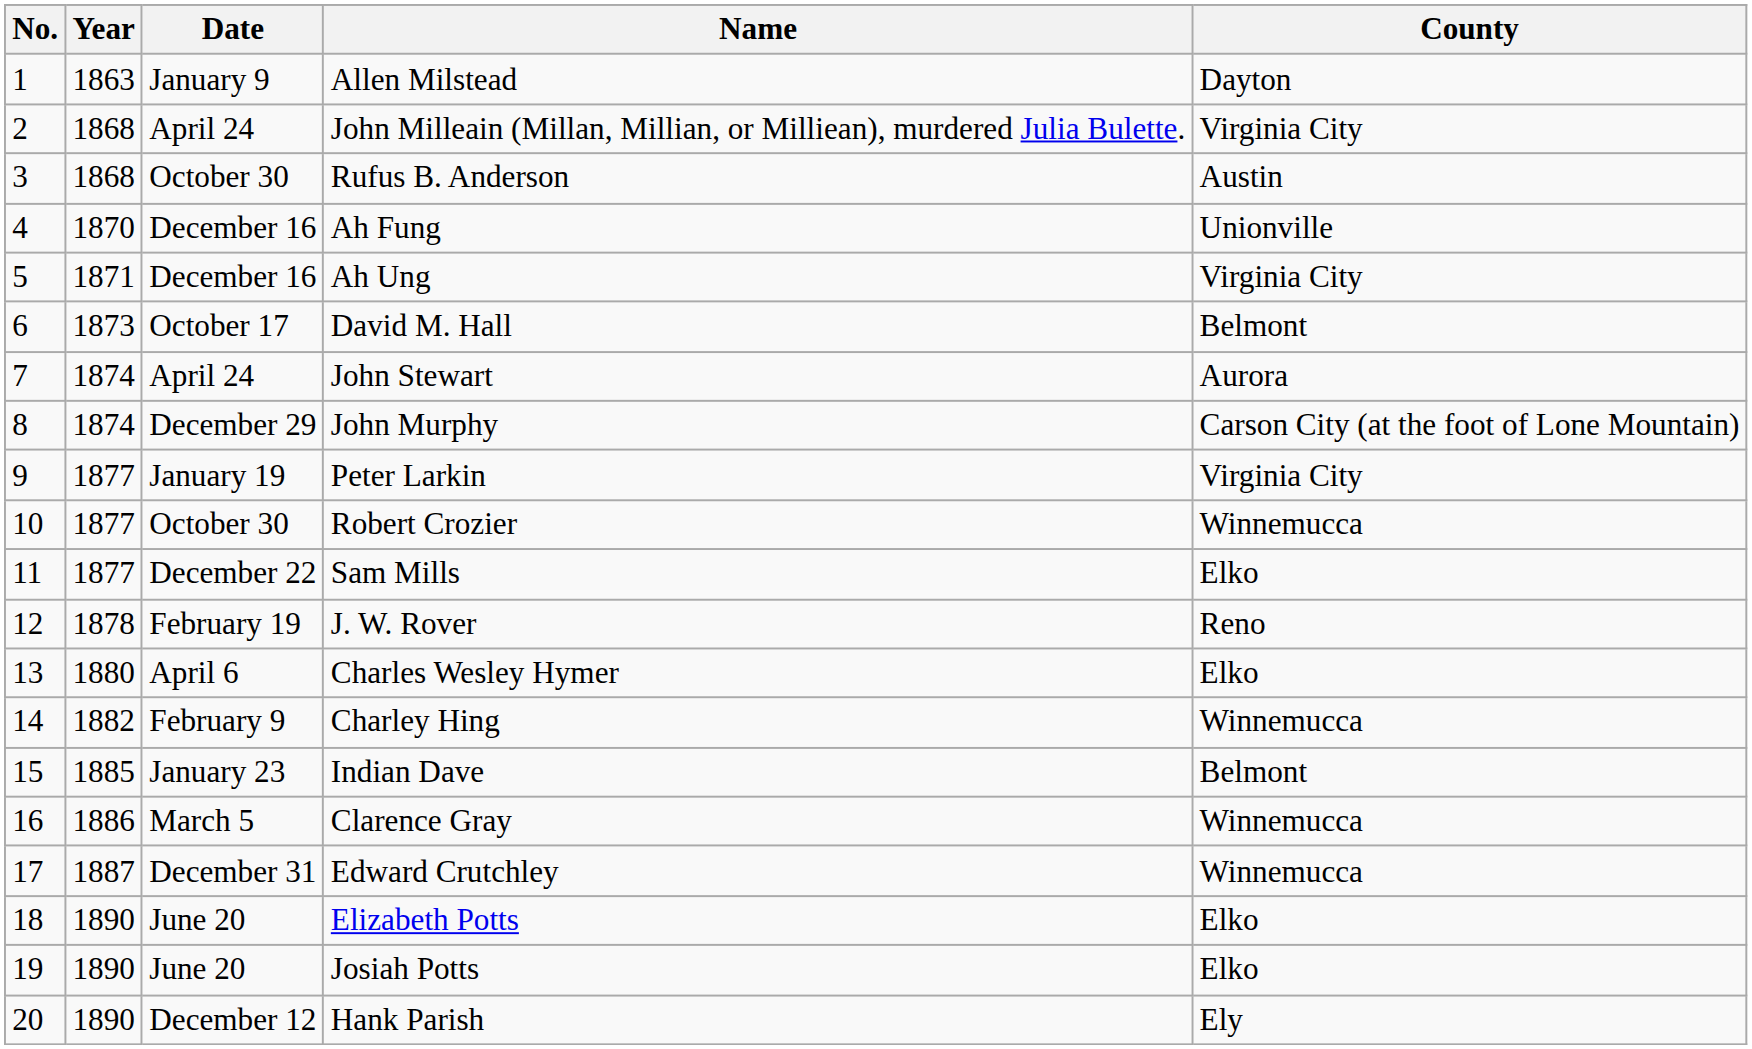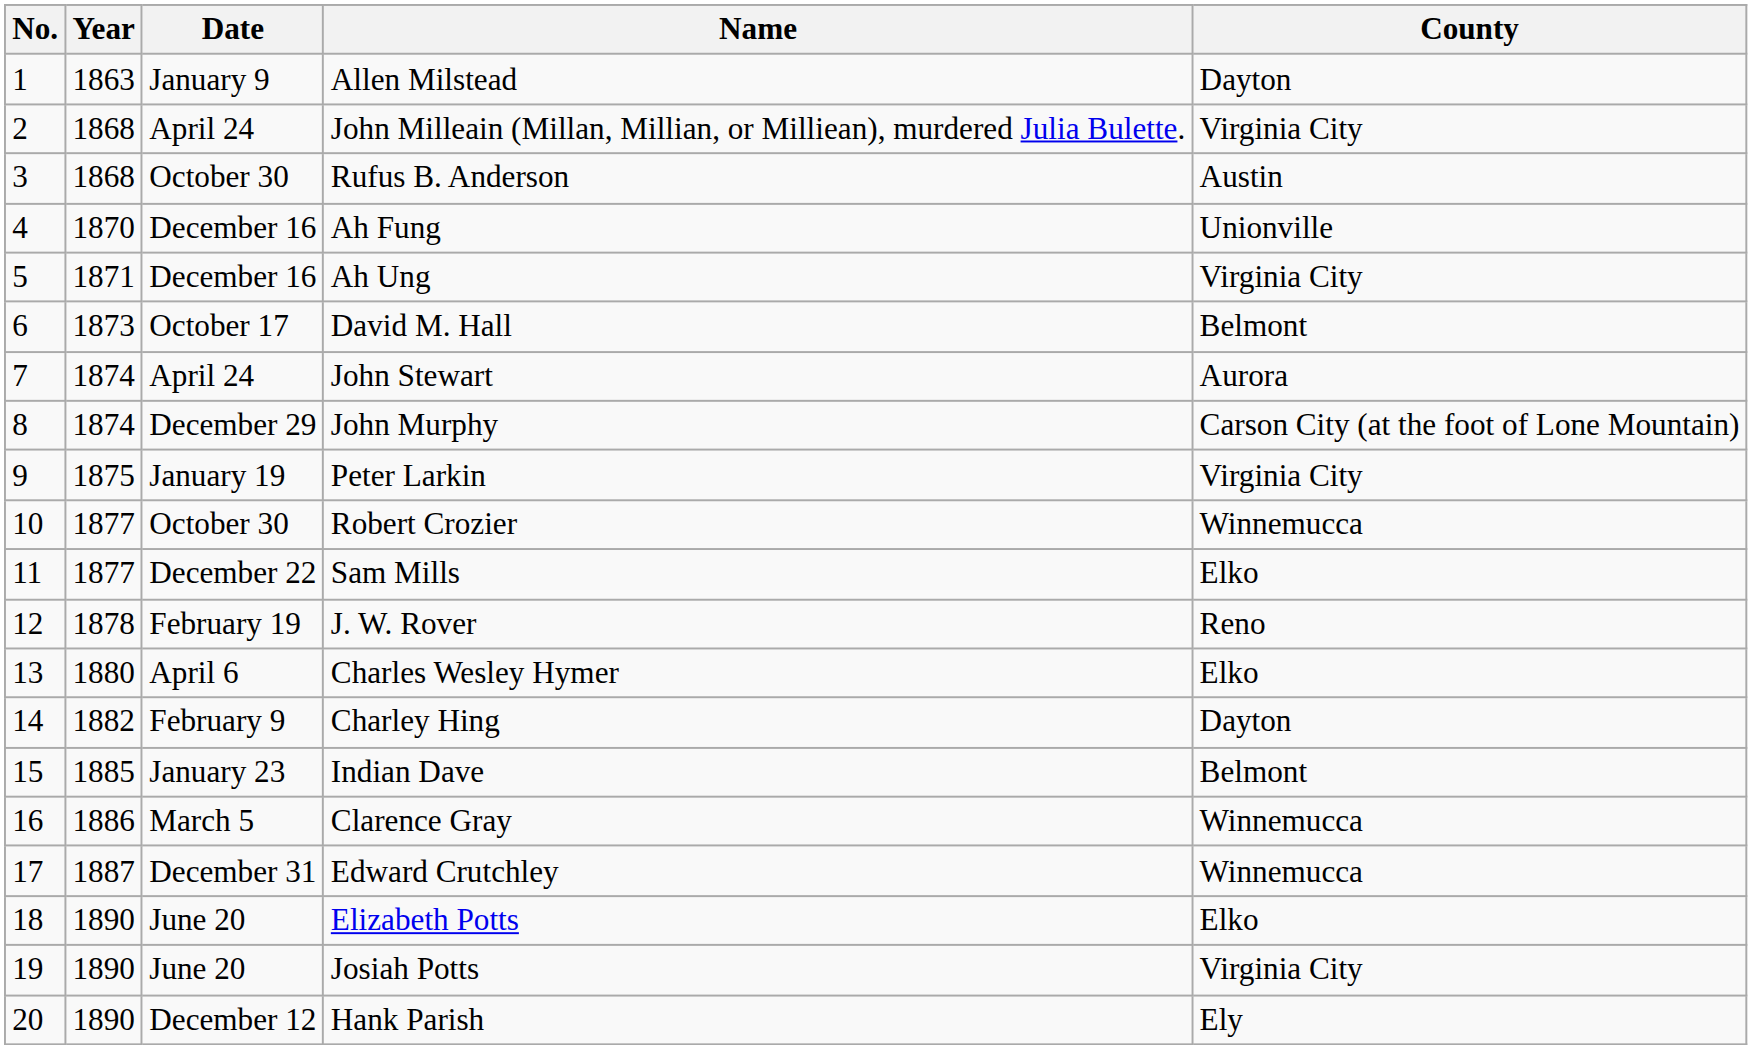 <table class="wikitable">
 <tr>
 <th>No.</th>
 <th>Year</th>
 <th>Date</th>
 <th>Name</th>
 <th>County</th>
 </tr>
 <tr>
 <td>1</td>
 <td>1863</td>
 <td>January 9</td>
 <td>Allen Milstead</td>
 <td>Dayton</td>
 </tr>
 <tr>
 <td>2</td>
 <td>1868</td>
 <td>April 24</td>
 <td>John Milleain (Millan, Millian, or Milliean), murdered <a href='#'>Julia Bulette</a>.</td>
 <td>Virginia City</td>
 </tr>
 <tr>
 <td>3</td>
 <td>1868</td>
 <td>October 30</td>
 <td>Rufus B. Anderson</td>
 <td>Austin</td>
 </tr>
 <tr>
 <td>4</td>
 <td>1870</td>
 <td>December 16</td>
 <td>Ah Fung</td>
 <td>Unionville</td>
 </tr>
 <tr>
 <td>5</td>
 <td>1871</td>
 <td>December 16</td>
 <td>Ah Ung</td>
 <td>Virginia City</td>
 </tr>
 <tr>
 <td>6</td>
 <td>1873</td>
 <td>October 17</td>
 <td>David M. Hall</td>
 <td>Belmont</td>
 </tr>
 <tr>
 <td>7</td>
 <td>1874</td>
 <td>April 24</td>
 <td>John Stewart</td>
 <td>Aurora</td>
 </tr>
 <tr>
 <td>8</td>
 <td>1874</td>
 <td>December 29</td>
 <td>John Murphy</td>
 <td>Carson City (at the foot of Lone Mountain)</td>
 </tr>
 <tr>
 <td>9</td>
-<td>1877</td>
+<td>1875</td>
 <td>January 19</td>
 <td>Peter Larkin</td>
 <td>Virginia City</td>
 </tr>
 <tr>
 <td>10</td>
 <td>1877</td>
 <td>October 30</td>
 <td>Robert Crozier</td>
 <td>Winnemucca</td>
 </tr>
 <tr>
 <td>11</td>
 <td>1877</td>
 <td>December 22</td>
 <td>Sam Mills</td>
 <td>Elko</td>
 </tr>
 <tr>
 <td>12</td>
 <td>1878</td>
 <td>February 19</td>
 <td>J. W. Rover</td>
 <td>Reno</td>
 </tr>
 <tr>
 <td>13</td>
 <td>1880</td>
 <td>April 6</td>
 <td>Charles Wesley Hymer</td>
 <td>Elko</td>
 </tr>
 <tr>
 <td>14</td>
 <td>1882</td>
 <td>February 9</td>
 <td>Charley Hing</td>
-<td>Winnemucca</td>
+<td>Dayton</td>
 </tr>
 <tr>
 <td>15</td>
 <td>1885</td>
 <td>January 23</td>
 <td>Indian Dave</td>
 <td>Belmont</td>
 </tr>
 <tr>
 <td>16</td>
 <td>1886</td>
 <td>March 5</td>
 <td>Clarence Gray</td>
 <td>Winnemucca</td>
 </tr>
 <tr>
 <td>17</td>
 <td>1887</td>
 <td>December 31</td>
 <td>Edward Crutchley</td>
 <td>Winnemucca</td>
 </tr>
 <tr>
 <td>18</td>
 <td>1890</td>
 <td>June 20</td>
 <td><a href='#'>Elizabeth Potts</a></td>
 <td>Elko</td>
 </tr>
 <tr>
 <td>19</td>
 <td>1890</td>
 <td>June 20</td>
 <td>Josiah Potts</td>
-<td>Elko</td>
+<td>Virginia City</td>
 </tr>
 <tr>
 <td>20</td>
 <td>1890</td>
 <td>December 12</td>
 <td>Hank Parish</td>
 <td>Ely</td>
 </tr>
 </table>
